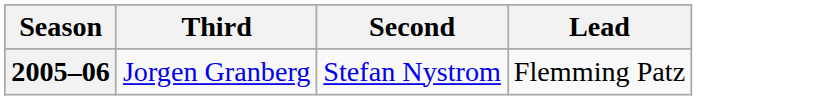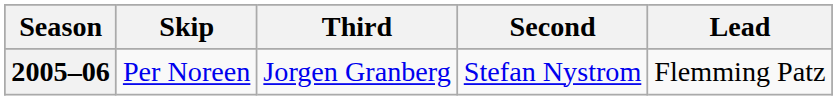 <table class="wikitable">
 <tr>
 <th scope="col">Season</th>
+<th scope="col">Skip</th>
 <th scope="col">Third</th>
 <th scope="col">Second</th>
 <th scope="col">Lead</th>
 </tr>
 <tr>
 <th scope="row">2005–06</th>
+<td><a href='#'>Per Noreen</a></td>
 <td><a href='#'>Jorgen Granberg</a></td>
 <td><a href='#'>Stefan Nystrom</a></td>
 <td>Flemming Patz</td>
 </tr>
 </table>
